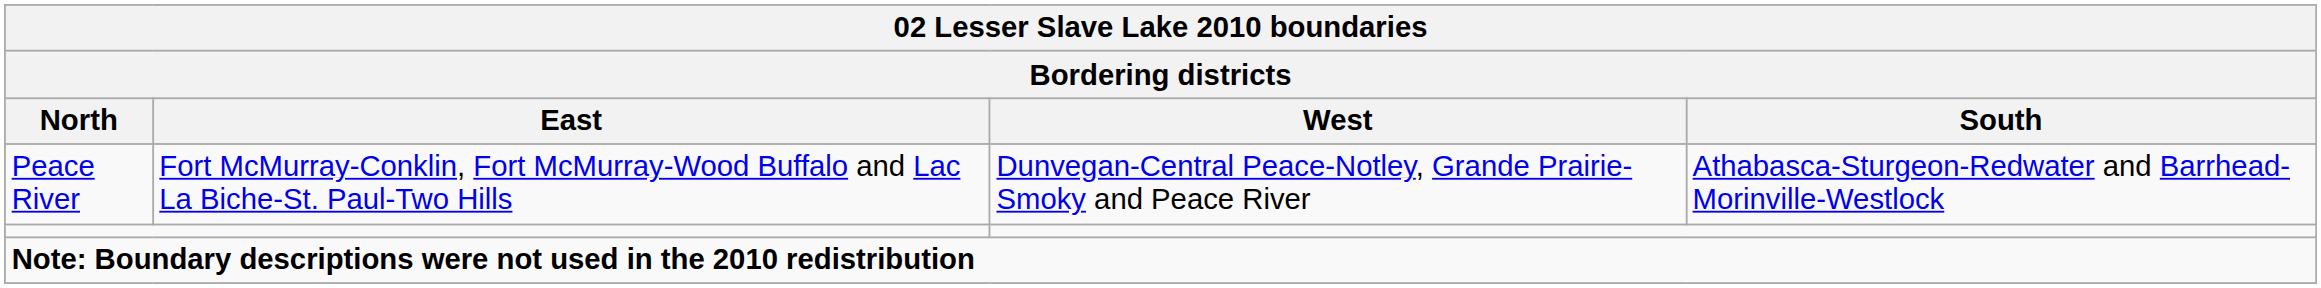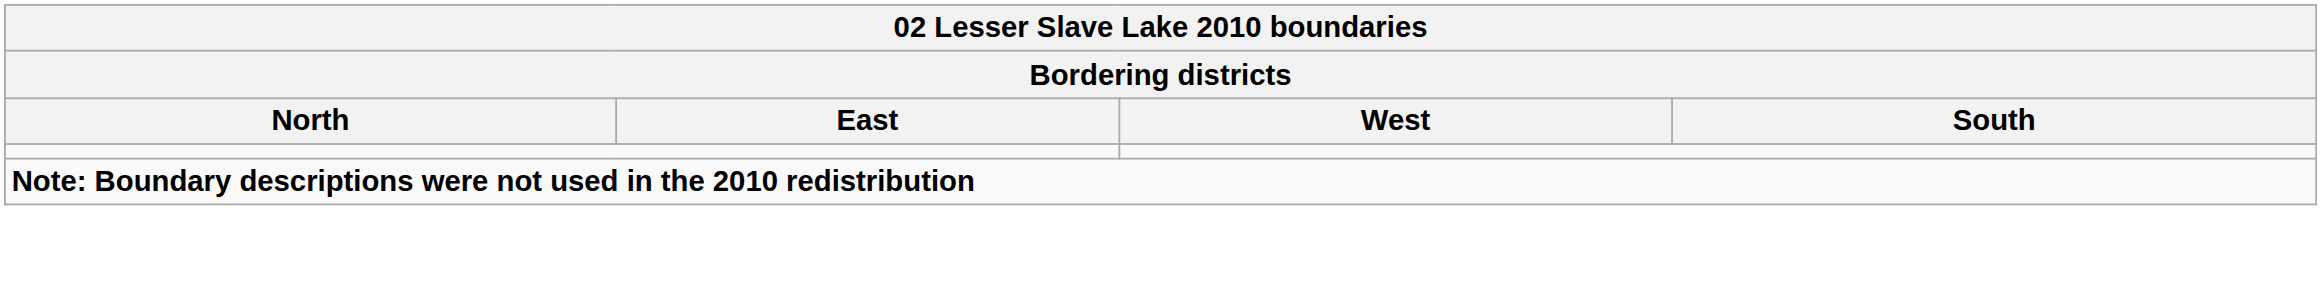 <table class="wikitable collapsible collapsed" style="width:100%;">
 <tr>
 <th colspan=4>02 Lesser Slave Lake 2010 boundaries</th>
 </tr>
 <tr>
 <th colspan=4>Bordering districts</th>
 </tr>
 <tr>
 <th>North</th>
 <th>East</th>
 <th>West</th>
 <th>South</th>
 </tr>
 <tr>
-<td><a href='#'>Peace River</a></td>
-<td><a href='#'>Fort McMurray-Conklin</a>, <a href='#'>Fort McMurray-Wood Buffalo</a> and <a href='#'>Lac La Biche-St. Paul-Two Hills</a></td>
-<td><a href='#'>Dunvegan-Central Peace-Notley</a>, <a href='#'>Grande Prairie-Smoky</a> and Peace River</td>
-<td><a href='#'>Athabasca-Sturgeon-Redwater</a> and <a href='#'>Barrhead-Morinville-Westlock</a></td>
-</tr>
-<tr>
 <td colspan=2 align=center></td>
 <td colspan=2 align=center></td>
 </tr>
 <tr>
 <td colspan=4><strong>Note: Boundary descriptions were not used in the 2010 redistribution</strong></td>
 </tr>
 </table>
